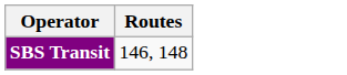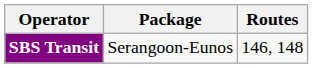 <table class="wikitable" style="font-size:85%; text-align: left">
 <tr>
 <th scope="col">Operator</th>
+<th scope="col">Package</th>
 <th scope="col">Routes</th>
 </tr>
 <tr>
 <td style="background-color:#800080; color: white"><strong>SBS Transit</strong></td>
+<td>Serangoon-Eunos</td>
 <td>146, 148</td>
 </tr>
 </table>
